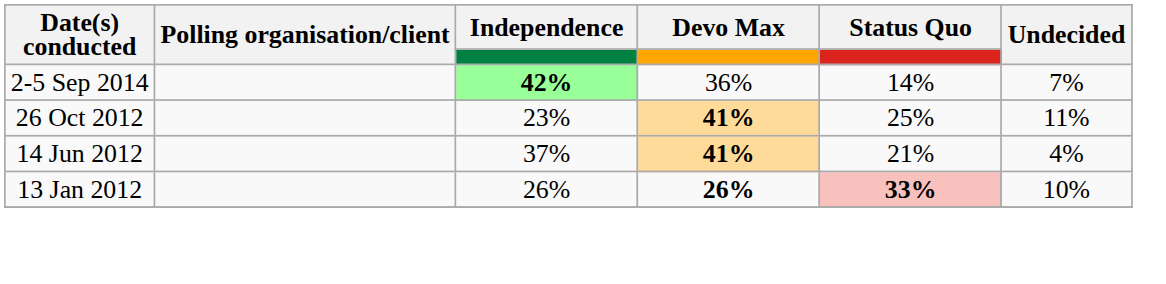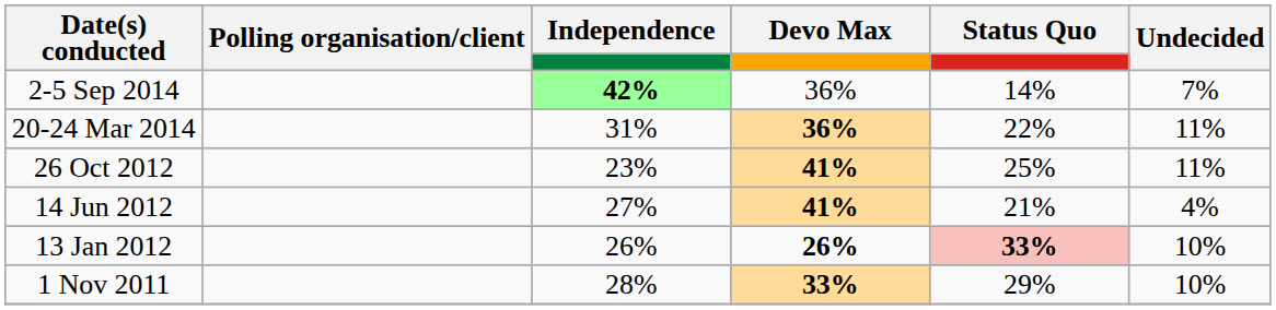 <table class="wikitable sortable" style="text-align: center; line-height: 14px; font-size: 95%;">
 <tr>
 <th rowspan="2">Date(s)<br>conducted</th>
 <th rowspan="2">Polling organisation/client</th>
 <th>Independence</th>
 <th>Devo Max</th>
 <th>Status Quo</th>
 <th rowspan="2">Undecided</th>
 </tr>
 <tr>
 <th class="unsortable" style="background: rgb(0, 129, 66); width: 100px; color: white;"></th>
 <th class="unsortable" style="background: orange; width: 100px; color: white;"></th>
 <th class="unsortable" style="background: rgb(220, 36, 31); width: 100px; color: white;"></th>
 </tr>
 <tr>
 <td data-sort-value="2014-09-05">2-5 Sep 2014</td>
 <td></td>
 <td style="background: rgb(153, 255, 153);"><strong>42%</strong></td>
 <td>36%</td>
 <td>14%</td>
 <td>7%</td>
 </tr>
 <tr>
+<td data-sort-value="2014-03-24">20-24 Mar 2014</td>
+<td></td>
+<td>31%</td>
+<td style="background: rgb(255, 219, 153);"><strong>36%</strong></td>
+<td>22%</td>
+<td>11%</td>
+</tr>
+<tr>
 <td data-sort-value="2012-10-26">26 Oct 2012</td>
 <td></td>
 <td>23%</td>
 <td style="background: rgb(255, 219, 153);"><strong>41%</strong></td>
 <td>25%</td>
 <td>11%</td>
 </tr>
 <tr>
 <td data-sort-value="2012-06-14">14 Jun 2012</td>
 <td></td>
-<td>37%</td>
+<td>27%</td>
 <td style="background: rgb(255, 219, 153);"><strong>41%</strong></td>
 <td>21%</td>
 <td>4%</td>
 </tr>
 <tr>
 <td data-sort-value="2012-01-13">13 Jan 2012</td>
 <td></td>
 <td>26%</td>
 <td><strong>26%</strong></td>
 <td style="background: rgb(248, 193, 190);"><strong>33%</strong></td>
 <td>10%</td>
 </tr>
 <tr>
+<td data-sort-value="2011-11-01">1 Nov 2011</td>
+<td></td>
+<td>28%</td>
+<td style="background: rgb(255, 219, 153);"><strong>33%</strong></td>
+<td>29%</td>
+<td>10%</td>
+</tr>
+<tr>
 </tr>
 </table>
